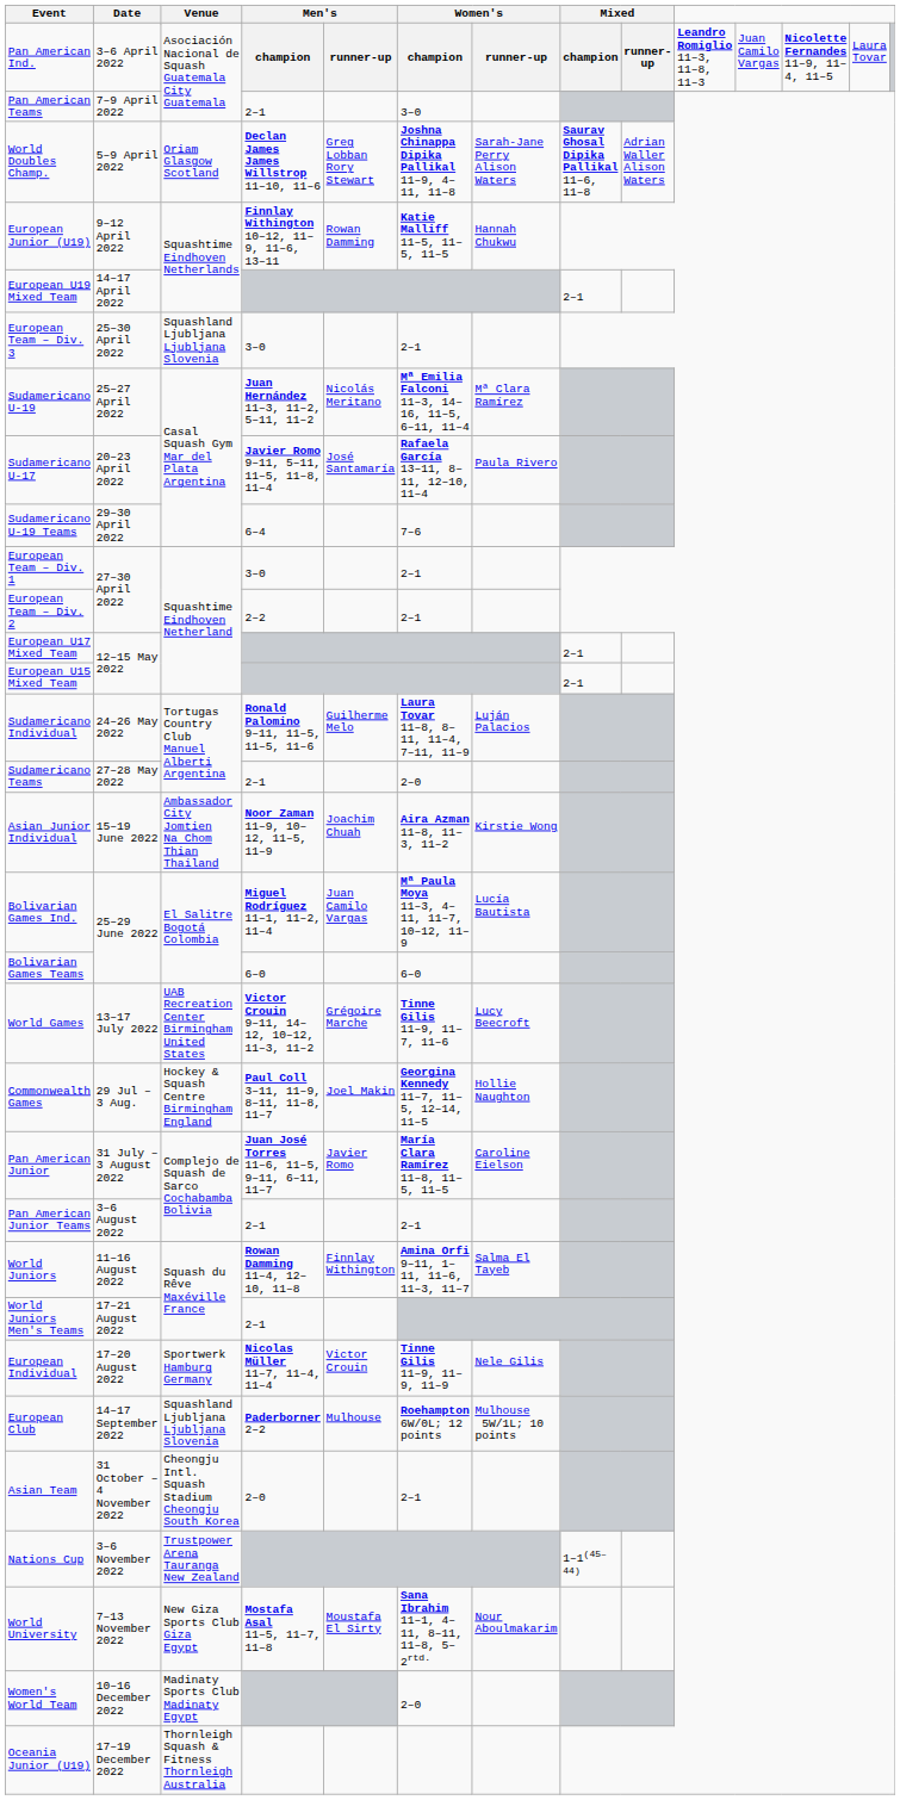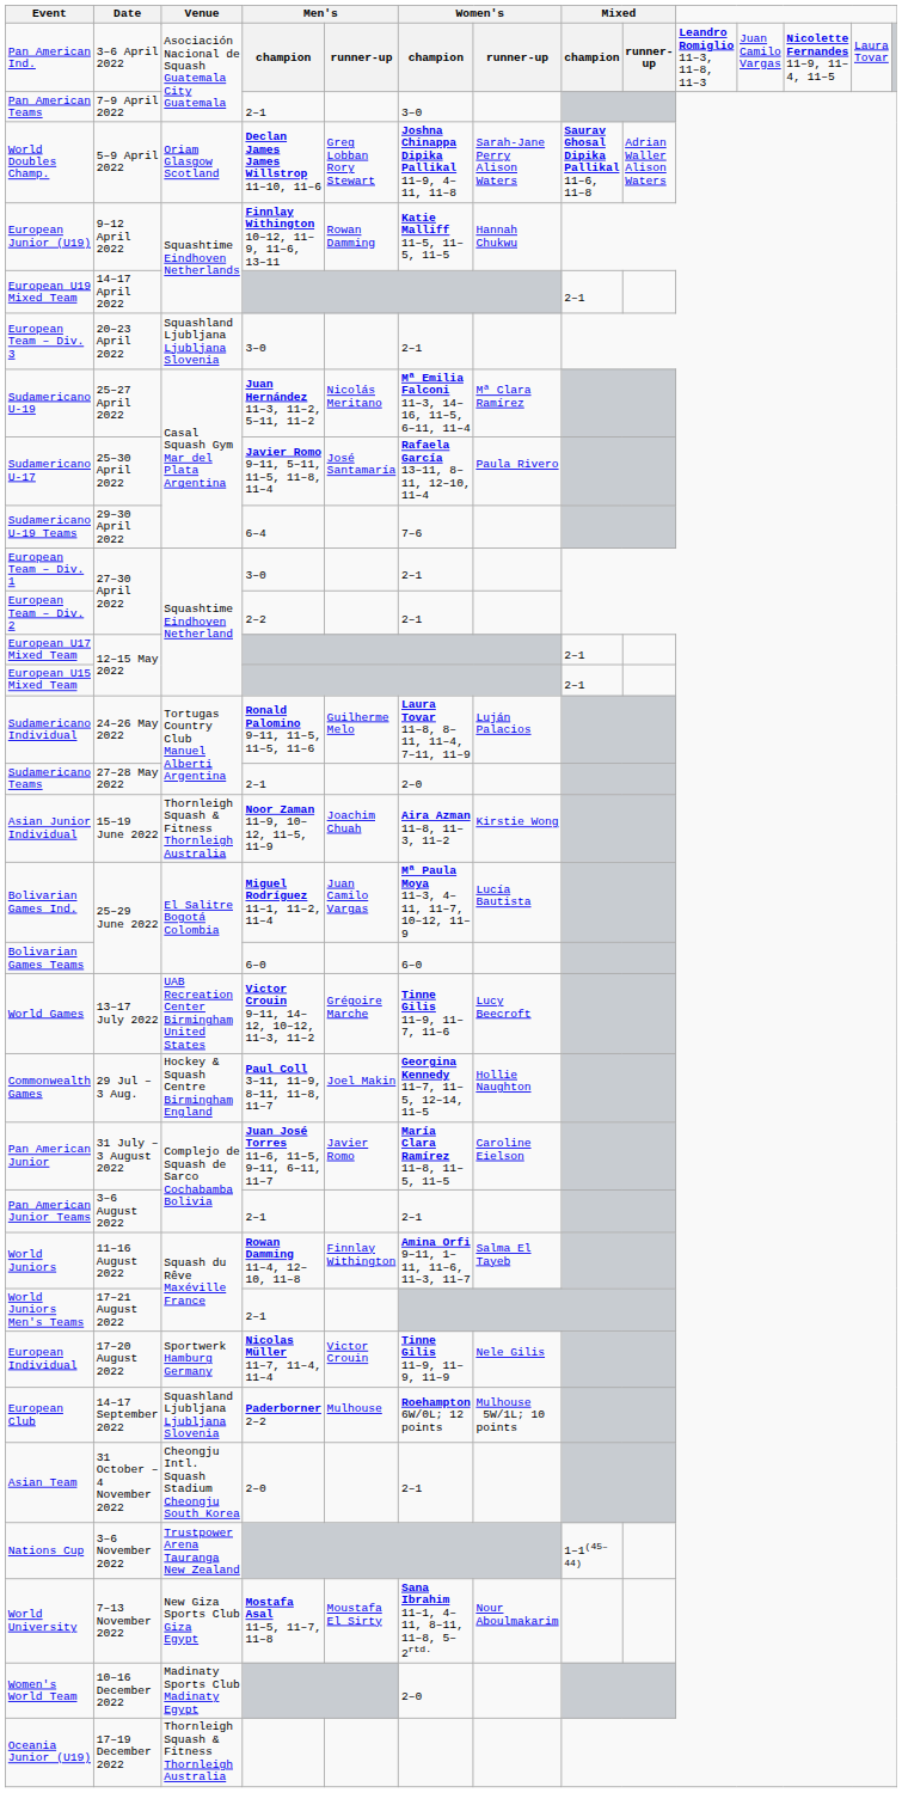 <table class="wikitable sortable nowrap" style="font-size: 85%">
 <tr>
 <th rowspan=2>Event</th>
 <th class=unsortable rowspan=2>Date</th>
 <th rowspan=2>Venue</th>
 <th colspan=2>Men's</th>
 <th colspan=2>Women's</th>
 <th colspan=2>Mixed</th>
 </tr>
 <tr>
 <th rowspan=2>champion</th>
 <th rowspan=2>runner-up</th>
 <th rowspan=2>champion</th>
 <th rowspan=2>runner-up</th>
 <th rowspan=2>champion</th>
 <th rowspan=2>runner-up</th>
 </tr>
 <tr>
 <td><a href='#'>Pan American Ind.</a></td>
 <td>3–6 April 2022</td>
 <td rowspan=2>Asociación Nacional de Squash<br><a href='#'>Guatemala City</a><br><a href='#'>Guatemala</a></td>
 <td><strong> <a href='#'>Leandro Romiglio</a></strong><br>11–3, 11–8, 11–3</td>
 <td> <a href='#'>Juan Camilo Vargas</a><br> </td>
 <td><strong> <a href='#'>Nicolette Fernandes</a></strong><br>11–9, 11–4, 11–5</td>
 <td> <a href='#'>Laura Tovar</a><br> </td>
 <td colspan=2 style="background:#c8ccd1"></td>
 </tr>
 <tr>
 <td><a href='#'>Pan American Teams</a></td>
 <td>7–9 April 2022</td>
 <td><strong></strong><br>2–1</td>
 <td><br> </td>
 <td><strong></strong><br>3–0</td>
 <td><br> </td>
 <td colspan=2 style="background:#c8ccd1"></td>
 </tr>
 <tr>
 <td><a href='#'>World Doubles Champ.</a></td>
 <td>5–9 April 2022</td>
 <td rowspan=1><a href='#'>Oriam</a><br><a href='#'>Glasgow</a><br><a href='#'>Scotland</a></td>
 <td><strong> <a href='#'>Declan James</a><br> <a href='#'>James Willstrop</a></strong><br>11–10, 11–6</td>
 <td> <a href='#'>Greg Lobban</a><br> <a href='#'>Rory Stewart</a></td>
 <td><strong> <a href='#'>Joshna Chinappa</a><br> <a href='#'>Dipika Pallikal</a></strong><br>11–9, 4–11, 11–8</td>
 <td> <a href='#'>Sarah-Jane Perry</a><br> <a href='#'>Alison Waters</a></td>
 <td><strong> <a href='#'>Saurav Ghosal</a><br> <a href='#'>Dipika Pallikal</a></strong><br>11–6, 11–8</td>
 <td> <a href='#'>Adrian Waller</a><br> <a href='#'>Alison Waters</a></td>
 </tr>
 <tr>
 <td><a href='#'>European Junior (U19)</a></td>
 <td>9–12 April 2022</td>
 <td rowspan=2>Squashtime<br><a href='#'>Eindhoven</a><br><a href='#'>Netherlands</a></td>
 <td><strong> <a href='#'>Finnlay Withington</a></strong><br>10–12, 11–9, 11–6, 13–11</td>
 <td> <a href='#'>Rowan Damming</a></td>
 <td><strong> <a href='#'>Katie Malliff</a></strong><br>11–5, 11–5, 11–5</td>
 <td> <a href='#'>Hannah Chukwu</a></td>
 </tr>
 <tr>
 <td><a href='#'>European U19 Mixed Team</a></td>
 <td>14–17 April 2022</td>
 <td colspan=4 style="background:#c8ccd1"></td>
 <td><strong></strong><br>2–1</td>
 <td></td>
 </tr>
 <tr>
 <td><a href='#'>European Team – Div. 3</a></td>
-<td>25–30 April 2022</td>
+<td>20–23 April 2022</td>
 <td rowspan=1>Squashland Ljubljana<br><a href='#'>Ljubljana</a><br><a href='#'>Slovenia</a></td>
 <td><strong></strong><br>3–0</td>
 <td></td>
 <td><strong></strong><br>2–1</td>
 <td></td>
 </tr>
 <tr>
 <td><a href='#'>Sudamericano U-19</a></td>
 <td>25–27 April 2022</td>
 <td rowspan=3>Casal Squash Gym<br><a href='#'>Mar del Plata</a><br><a href='#'>Argentina</a></td>
 <td><strong> <a href='#'>Juan Hernández</a></strong><br>11–3, 11–2, 5–11, 11–2</td>
 <td> <a href='#'>Nicolás Meritano</a><br> </td>
 <td><strong> <a href='#'>Mª Emilia Falconi</a></strong><br>11–3, 14–16, 11–5, 6–11, 11–4</td>
 <td> <a href='#'>Mª Clara Ramírez</a><br> </td>
 <td colspan=2 style="background:#c8ccd1"></td>
 </tr>
 <tr>
 <td><a href='#'>Sudamericano U-17</a></td>
-<td>20–23 April 2022</td>
+<td>25–30 April 2022</td>
 <td><strong> <a href='#'>Javier Romo</a></strong><br>9–11, 5–11, 11–5, 11–8, 11–4</td>
 <td> <a href='#'>José Santamaría</a><br> </td>
 <td><strong> <a href='#'>Rafaela García</a></strong><br>13–11, 8–11, 12–10, 11–4</td>
 <td> <a href='#'>Paula Rivero</a><br> </td>
 <td colspan=2 style="background:#c8ccd1"></td>
 </tr>
 <tr>
 <td><a href='#'>Sudamericano U-19 Teams</a></td>
 <td>29–30 April 2022</td>
 <td><strong></strong><br>6–4</td>
 <td><br></td>
 <td><strong></strong><br>7–6</td>
 <td><br> </td>
 <td colspan=2 style="background:#c8ccd1"></td>
 </tr>
 <tr>
 <td><a href='#'>European Team – Div. 1</a></td>
 <td rowspan=2>27–30 April 2022</td>
 <td rowspan=4>Squashtime<br><a href='#'>Eindhoven</a><br><a href='#'>Netherland</a></td>
 <td><strong></strong><br>3–0</td>
 <td></td>
 <td><strong></strong><br>2–1</td>
 <td></td>
 </tr>
 <tr>
 <td><a href='#'>European Team – Div. 2</a></td>
 <td><strong></strong><br>2–2</td>
 <td></td>
 <td><strong></strong><br>2–1</td>
 <td></td>
 </tr>
 <tr>
 <td><a href='#'>European U17 Mixed Team</a></td>
 <td rowspan=2>12–15 May 2022</td>
 <td colspan=4 style="background:#c8ccd1"></td>
 <td><br>2–1</td>
 <td></td>
 </tr>
 <tr>
 <td><a href='#'>European U15 Mixed Team</a></td>
 <td colspan=4 style="background:#c8ccd1"></td>
 <td><br>2–1</td>
 <td></td>
 </tr>
 <tr>
 <td><a href='#'>Sudamericano Individual</a></td>
 <td>24–26 May 2022</td>
 <td rowspan=2>Tortugas Country Club<br><a href='#'>Manuel Alberti</a><br><a href='#'>Argentina</a></td>
 <td><strong> <a href='#'>Ronald Palomino</a></strong><br>9–11, 11–5, 11–5, 11–6</td>
 <td> <a href='#'>Guilherme Melo</a><br> </td>
 <td><strong> <a href='#'>Laura Tovar</a></strong><br>11–8, 8–11, 11–4, 7–11, 11–9</td>
 <td> <a href='#'>Luján Palacios</a><br> </td>
 <td colspan=2 style="background:#c8ccd1"></td>
 </tr>
 <tr>
 <td><a href='#'>Sudamericano Teams</a></td>
 <td>27–28 May 2022</td>
 <td><strong></strong><br>2–1</td>
 <td><br> </td>
 <td><strong></strong><br>2–0</td>
 <td><br> </td>
 <td colspan=2 style="background:#c8ccd1"></td>
 </tr>
 <tr>
 <td><a href='#'>Asian Junior Individual</a></td>
 <td>15–19 June 2022</td>
-<td rowspan=1><a href='#'>Ambassador City Jomtien</a><br><a href='#'>Na Chom Thian</a><br><a href='#'>Thailand</a></td>
+<td rowspan=1>Thornleigh Squash & Fitness<br><a href='#'>Thornleigh</a><br><a href='#'>Australia</a></td>
 <td><strong> <a href='#'>Noor Zaman</a></strong><br>11–9, 10–12, 11–5, 11–9</td>
 <td> <a href='#'>Joachim Chuah</a><br> </td>
 <td><strong> <a href='#'>Aira Azman</a></strong><br>11–8, 11–3, 11–2</td>
 <td> <a href='#'>Kirstie Wong</a><br> </td>
 <td colspan=2 style="background:#c8ccd1"></td>
 </tr>
 <tr>
 <td><a href='#'>Bolivarian Games Ind.</a></td>
 <td rowspan=2>25–29 June 2022</td>
 <td rowspan=2><a href='#'>El Salitre</a><br><a href='#'>Bogotá</a><br><a href='#'>Colombia</a></td>
 <td><strong> <a href='#'>Miguel Rodríguez</a></strong><br>11–1, 11–2, 11–4</td>
 <td> <a href='#'>Juan Camilo Vargas</a><br> </td>
 <td><strong> <a href='#'>Mª Paula Moya</a></strong><br>11–3, 4–11, 11–7, 10–12, 11–9</td>
 <td> <a href='#'>Lucía Bautista</a><br> </td>
 <td colspan=2 style="background:#c8ccd1"></td>
 </tr>
 <tr>
 <td><a href='#'>Bolivarian Games Teams</a></td>
 <td><strong></strong><br>6–0</td>
 <td><br> </td>
 <td><strong></strong><br>6–0</td>
 <td><br> </td>
 <td colspan=2 style="background:#c8ccd1"></td>
 </tr>
 <tr>
 <td><a href='#'>World Games</a></td>
 <td>13–17 July 2022</td>
 <td rowspan=1><a href='#'>UAB Recreation Center</a><br><a href='#'>Birmingham</a><br><a href='#'>United States</a></td>
 <td><strong> <a href='#'>Victor Crouin</a></strong><br>9–11, 14–12, 10–12, 11–3, 11–2</td>
 <td> <a href='#'>Grégoire Marche</a><br> </td>
 <td><strong> <a href='#'>Tinne Gilis</a></strong><br>11–9, 11–7, 11–6</td>
 <td> <a href='#'>Lucy Beecroft</a><br> </td>
 <td colspan=2 style="background:#c8ccd1"></td>
 </tr>
 <tr>
 <td><a href='#'>Commonwealth Games</a></td>
 <td>29 Jul – 3 Aug.</td>
 <td rowspan=1> Hockey & Squash Centre<br><a href='#'>Birmingham</a><br><a href='#'>England</a></td>
 <td><strong> <a href='#'>Paul Coll</a></strong><br>3–11, 11–9, 8–11, 11–8, 11–7</td>
 <td> <a href='#'>Joel Makin</a><br> </td>
 <td><strong> <a href='#'>Georgina Kennedy</a></strong><br>11–7, 11–5, 12–14, 11–5</td>
 <td> <a href='#'>Hollie Naughton</a><br> </td>
 <td colspan=2 style="background:#c8ccd1"></td>
 </tr>
 <tr>
 <td><a href='#'>Pan American Junior</a></td>
 <td>31 July – 3 August 2022</td>
 <td rowspan=2>Complejo de Squash de Sarco<br><a href='#'>Cochabamba</a><br><a href='#'>Bolivia</a></td>
 <td><strong> <a href='#'>Juan José Torres</a></strong><br>11–6, 11–5, 9–11, 6–11, 11–7</td>
 <td> <a href='#'>Javier Romo</a><br> </td>
 <td><strong> <a href='#'>María Clara Ramírez</a></strong><br>11–8, 11–5, 11–5</td>
 <td> <a href='#'>Caroline Eielson</a><br> </td>
 <td colspan=2 style="background:#c8ccd1"></td>
 </tr>
 <tr>
 <td><a href='#'>Pan American Junior Teams</a></td>
 <td>3–6 August 2022</td>
 <td><strong></strong><br>2–1</td>
 <td><br> </td>
 <td><strong></strong><br>2–1</td>
 <td><br> </td>
 <td colspan=2 style="background:#c8ccd1"></td>
 </tr>
 <tr>
 <td><a href='#'>World Juniors</a></td>
 <td>11–16 August 2022</td>
 <td rowspan=2>Squash du Rêve<br><a href='#'>Maxéville</a><br><a href='#'>France</a></td>
 <td> <strong><a href='#'>Rowan Damming</a></strong><br>11–4, 12–10, 11–8</td>
 <td> <a href='#'>Finnlay Withington</a><br> </td>
 <td> <strong><a href='#'>Amina Orfi</a></strong><br>9–11, 1–11, 11–6, 11–3, 11–7</td>
 <td> <a href='#'>Salma El Tayeb</a><br> </td>
 <td colspan=2 style="background:#c8ccd1"></td>
 </tr>
 <tr>
 <td><a href='#'>World Juniors Men's Teams</a></td>
 <td>17–21 August 2022</td>
 <td><strong></strong><br>2–1</td>
 <td><br> </td>
 <td colspan=4 style="background:#c8ccd1"></td>
 </tr>
 <tr>
 <td><a href='#'>European Individual</a></td>
 <td>17–20 August 2022</td>
 <td rowspan=1>Sportwerk<br><a href='#'>Hamburg</a><br><a href='#'>Germany</a></td>
 <td><strong> <a href='#'>Nicolas Müller</a></strong><br>11–7, 11–4, 11–4</td>
 <td> <a href='#'>Victor Crouin</a><br> </td>
 <td><strong> <a href='#'>Tinne Gilis</a></strong><br>11–9, 11–9, 11–9</td>
 <td> <a href='#'>Nele Gilis</a><br> </td>
 <td colspan=2 style="background:#c8ccd1"></td>
 </tr>
 <tr>
 <td><a href='#'>European Club</a></td>
 <td>14–17 September 2022</td>
 <td rowspan=1>Squashland Ljubljana<br><a href='#'>Ljubljana</a><br><a href='#'>Slovenia</a></td>
 <td><strong> <a href='#'>Paderborner</a></strong><br>2–2 </td>
 <td> <a href='#'>Mulhouse</a><br> </td>
 <td><strong> <a href='#'>Roehampton</a></strong><br>6W/0L; 12 points</td>
 <td> <a href='#'>Mulhouse</a><br> 5W/1L; 10 points</td>
 <td colspan=2 style="background:#c8ccd1"></td>
 </tr>
 <tr>
 <td><a href='#'>Asian Team</a></td>
 <td>31 October – 4 November 2022</td>
 <td rowspan=1>Cheongju Intl. Squash Stadium<br><a href='#'>Cheongju</a><br><a href='#'>South Korea</a></td>
 <td><strong></strong><br>2–0</td>
 <td></td>
 <td><strong></strong><br>2–1</td>
 <td></td>
 <td colspan=2 style="background:#c8ccd1"></td>
 </tr>
 <tr>
 <td><a href='#'>Nations Cup</a></td>
 <td>3–6 November 2022</td>
 <td><a href='#'>Trustpower Arena</a><br><a href='#'>Tauranga</a><br><a href='#'>New Zealand</a></td>
 <td colspan=4 style="background:#c8ccd1"></td>
 <td><strong></strong><br>1–1<sup>(45–44)</sup></td>
 <td></td>
 </tr>
 <tr>
 <td><a href='#'>World University</a></td>
 <td>7–13 November 2022</td>
 <td rowspan=1>New Giza Sports Club<br><a href='#'>Giza</a><br><a href='#'>Egypt</a></td>
 <td><strong> <a href='#'>Mostafa Asal</a></strong><br>11–5, 11–7, 11–8</td>
 <td> <a href='#'>Moustafa El Sirty</a><br> </td>
 <td><strong> <a href='#'>Sana Ibrahim</a></strong><br>11–1, 4–11, 8–11, 11–8, 5–2<sup>rtd.</sup></td>
 <td> <a href='#'>Nour Aboulmakarim</a><br> </td>
 <td><br></td>
 <td></td>
 </tr>
 <tr>
 <td><a href='#'>Women's World Team</a></td>
 <td>10–16 December 2022</td>
 <td rowspan=1>Madinaty Sports Club<br><a href='#'>Madinaty</a><br><a href='#'>Egypt</a></td>
 <td colspan=2 style="background:#c8ccd1"></td>
 <td><strong></strong><br>2–0</td>
 <td></td>
 <td colspan=2 style="background:#c8ccd1"></td>
 </tr>
 <tr>
 <td><a href='#'>Oceania Junior (U19)</a></td>
 <td>17–19 December 2022</td>
 <td rowspan=1>Thornleigh Squash & Fitness<br><a href='#'>Thornleigh</a><br><a href='#'>Australia</a></td>
 <td><br></td>
 <td></td>
 <td><br></td>
 <td></td>
 </tr>
 </table>
